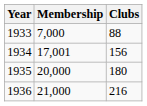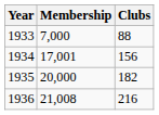 <table class="wikitable">
 <tr>
 <th>Year</th>
 <th>Membership</th>
 <th>Clubs</th>
 </tr>
 <tr>
 <td>1933</td>
 <td>7,000</td>
 <td>88</td>
 </tr>
 <tr>
 <td>1934</td>
 <td>17,001</td>
 <td>156</td>
 </tr>
 <tr>
 <td>1935</td>
 <td>20,000</td>
-<td>180</td>
+<td>182</td>
 </tr>
 <tr>
 <td>1936</td>
-<td>21,000</td>
+<td>21,008</td>
 <td>216</td>
 </tr>
 </table>
